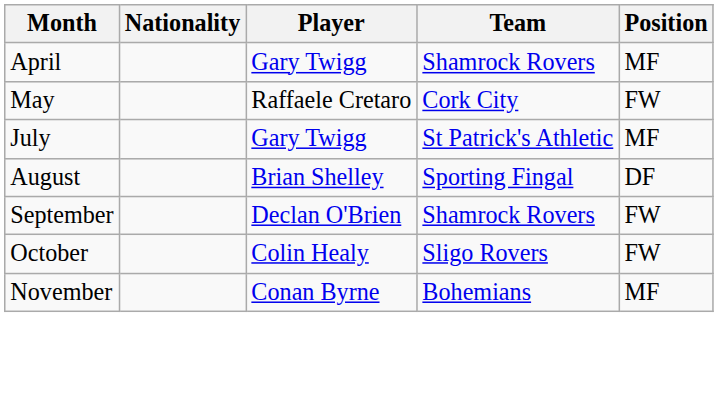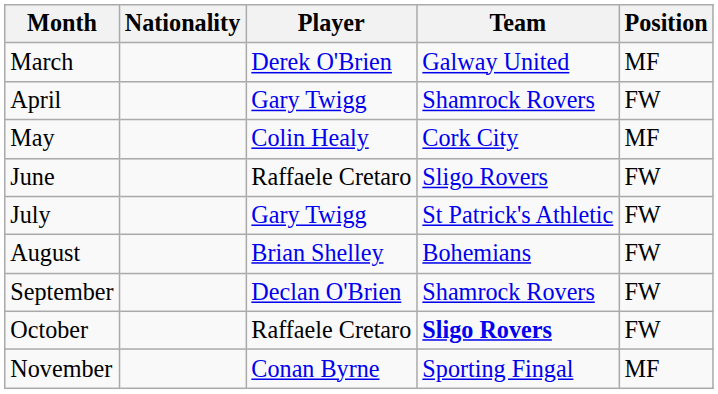 <table class="wikitable sortable">
 <tr>
 <th>Month</th>
 <th>Nationality</th>
 <th>Player</th>
 <th>Team</th>
 <th>Position</th>
 </tr>
 <tr>
+<td>March</td>
+<td></td>
+<td><a href='#'>Derek O'Brien</a></td>
+<td><a href='#'>Galway United</a></td>
+<td>MF</td>
+</tr>
+<tr>
 <td>April</td>
 <td></td>
 <td><a href='#'>Gary Twigg</a></td>
 <td><a href='#'>Shamrock Rovers</a></td>
-<td>MF</td>
+<td>FW</td>
 </tr>
 <tr>
 <td>May</td>
 <td></td>
+<td><a href='#'>Colin Healy</a></td>
+<td><a href='#'>Cork City</a></td>
+<td>MF</td>
+</tr>
+<tr>
+<td>June</td>
+<td></td>
 <td>Raffaele Cretaro</td>
-<td><a href='#'>Cork City</a></td>
+<td><a href='#'>Sligo Rovers</a></td>
 <td>FW</td>
 </tr>
 <tr>
 <td>July</td>
 <td></td>
 <td><a href='#'>Gary Twigg</a></td>
 <td><a href='#'>St Patrick's Athletic</a></td>
-<td>MF</td>
+<td>FW</td>
 </tr>
 <tr>
 <td>August</td>
 <td></td>
 <td><a href='#'>Brian Shelley</a></td>
-<td><a href='#'>Sporting Fingal</a></td>
-<td>DF</td>
+<td><a href='#'>Bohemians</a></td>
+<td>FW</td>
 </tr>
 <tr>
 <td>September</td>
 <td></td>
 <td><a href='#'>Declan O'Brien</a></td>
 <td><a href='#'>Shamrock Rovers</a></td>
 <td>FW</td>
 </tr>
 <tr>
 <td>October</td>
 <td></td>
-<td><a href='#'>Colin Healy</a></td>
-<td><a href='#'>Sligo Rovers</a></td>
+<td>Raffaele Cretaro</td>
+<td><strong><a href='#'>Sligo Rovers</a></strong></td>
 <td>FW</td>
 </tr>
 <tr>
 <td>November</td>
 <td></td>
 <td><a href='#'>Conan Byrne</a></td>
-<td><a href='#'>Bohemians</a></td>
+<td><a href='#'>Sporting Fingal</a></td>
 <td>MF</td>
 </tr>
 </table>
